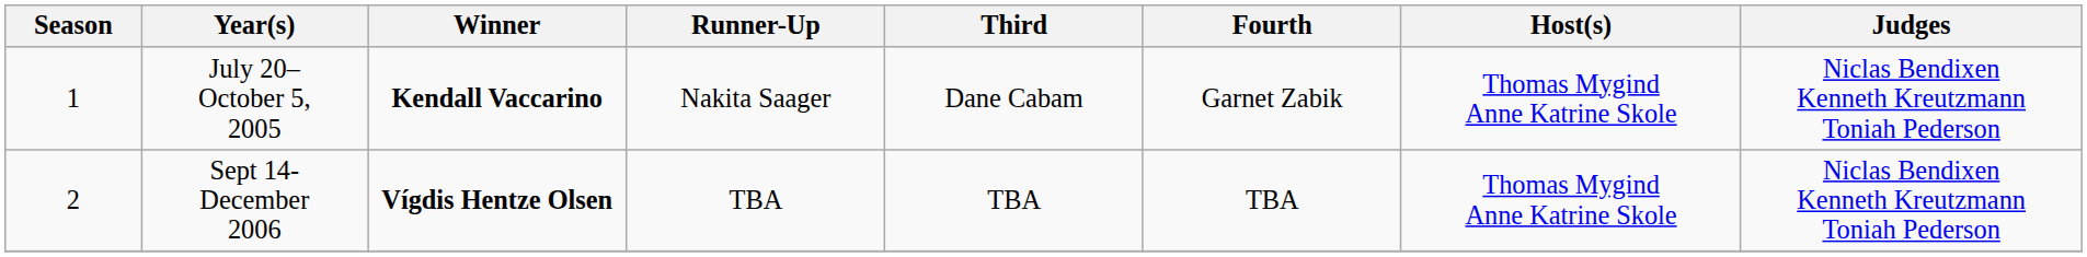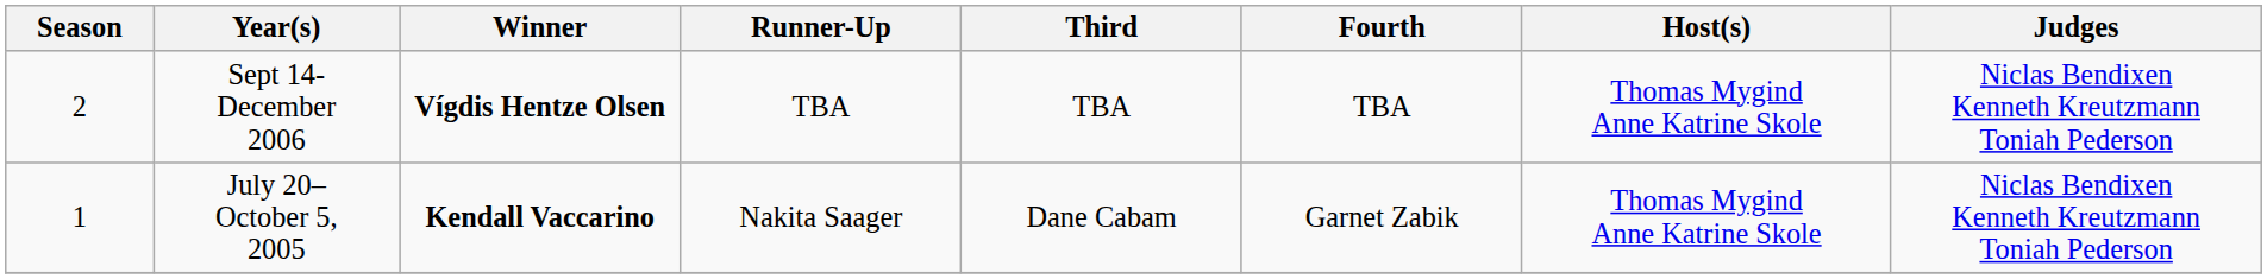 <table class="wikitable" style="text-align:center;">
 <tr>
 <th width="75">Season</th>
 <th width="130">Year(s)</th>
 <th width="150">Winner</th>
 <th width="150">Runner-Up</th>
 <th width="150">Third</th>
 <th width="150">Fourth</th>
 <th width="200">Host(s)</th>
 <th width="200">Judges</th>
 </tr>
 <tr>
+<td>2</td>
+<td>Sept 14-<br>December <br>2006</td>
+<td><strong>Vígdis Hentze Olsen</strong></td>
+<td>TBA</td>
+<td>TBA</td>
+<td>TBA</td>
+<td><a href='#'>Thomas Mygind</a><br><a href='#'>Anne Katrine Skole</a></td>
+<td><a href='#'>Niclas Bendixen</a><br><a href='#'>Kenneth Kreutzmann</a> <br><a href='#'>Toniah Pederson</a></td>
+</tr>
+<tr>
 <td>1</td>
 <td>July 20–<br>October 5, <br>2005</td>
 <td><strong>Kendall Vaccarino</strong></td>
 <td>Nakita Saager</td>
 <td>Dane Cabam</td>
 <td>Garnet Zabik</td>
 <td><a href='#'>Thomas Mygind</a><br><a href='#'>Anne Katrine Skole</a></td>
 <td><a href='#'>Niclas Bendixen</a><br><a href='#'>Kenneth Kreutzmann</a> <br><a href='#'>Toniah Pederson</a></td>
 </tr>
 <tr>
-<td>2</td>
-<td>Sept 14-<br>December <br>2006</td>
-<td><strong>Vígdis Hentze Olsen</strong></td>
-<td>TBA</td>
-<td>TBA</td>
-<td>TBA</td>
-<td><a href='#'>Thomas Mygind</a><br><a href='#'>Anne Katrine Skole</a></td>
-<td><a href='#'>Niclas Bendixen</a><br><a href='#'>Kenneth Kreutzmann</a> <br><a href='#'>Toniah Pederson</a></td>
-</tr>
-<tr>
 </tr>
 </table>
